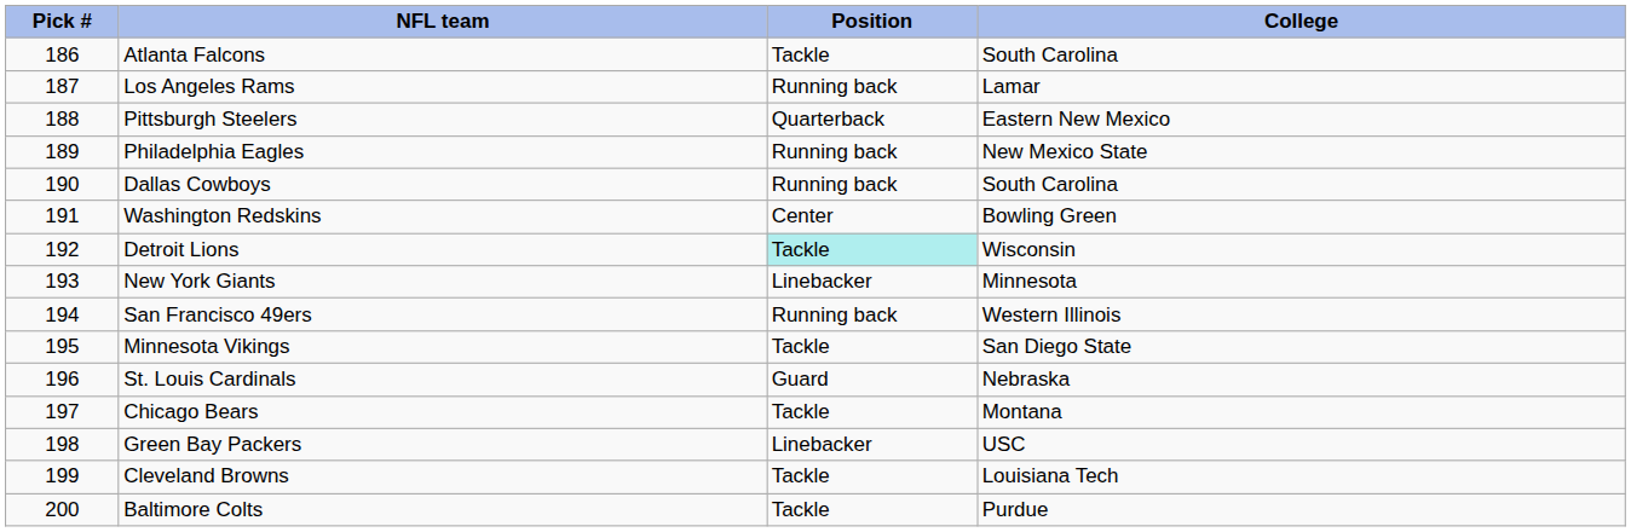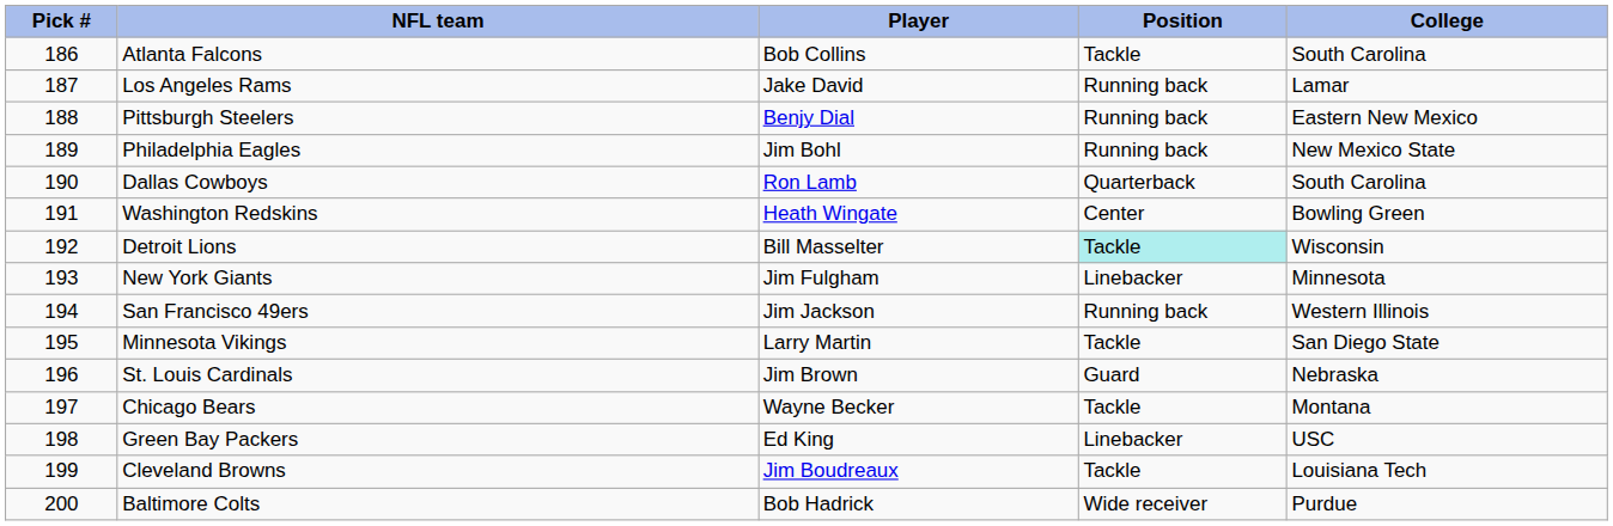 <table class="wikitable sortable sortable" style="width: 100%">
 <tr>
 <th style="background:#A8BDEC;" width=7%>Pick #</th>
 <th width=40% style="background:#A8BDEC;">NFL team</th>
+<th width=20% style="background:#A8BDEC;">Player</th>
 <th width=13% style="background:#A8BDEC;">Position</th>
 <th style="background:#A8BDEC;">College</th>
 </tr>
 <tr>
 <td align=center>186</td>
 <td>Atlanta Falcons</td>
+<td>Bob Collins</td>
 <td>Tackle</td>
 <td>South Carolina</td>
 </tr>
 <tr>
 <td align=center>187</td>
 <td>Los Angeles Rams</td>
+<td>Jake David</td>
 <td>Running back</td>
 <td>Lamar</td>
 </tr>
 <tr>
 <td align=center>188</td>
 <td>Pittsburgh Steelers</td>
-<td>Quarterback</td>
+<td><a href='#'>Benjy Dial</a></td>
+<td>Running back</td>
 <td>Eastern New Mexico</td>
 </tr>
 <tr>
 <td align=center>189</td>
 <td>Philadelphia Eagles</td>
+<td>Jim Bohl</td>
 <td>Running back</td>
 <td>New Mexico State</td>
 </tr>
 <tr>
 <td align=center>190</td>
 <td>Dallas Cowboys</td>
-<td>Running back</td>
+<td><a href='#'>Ron Lamb</a></td>
+<td>Quarterback</td>
 <td>South Carolina</td>
 </tr>
 <tr>
 <td align=center>191</td>
 <td>Washington Redskins</td>
+<td><a href='#'>Heath Wingate</a></td>
 <td>Center</td>
 <td>Bowling Green</td>
 </tr>
 <tr>
 <td align=center>192</td>
 <td>Detroit Lions</td>
+<td>Bill Masselter</td>
 <td style="background: paleturquoise;">Tackle</td>
 <td>Wisconsin</td>
 </tr>
 <tr>
 <td align=center>193</td>
 <td>New York Giants</td>
+<td>Jim Fulgham</td>
 <td>Linebacker</td>
 <td>Minnesota</td>
 </tr>
 <tr>
 <td align=center>194</td>
 <td>San Francisco 49ers</td>
+<td>Jim Jackson</td>
 <td>Running back</td>
 <td>Western Illinois</td>
 </tr>
 <tr>
 <td align=center>195</td>
 <td>Minnesota Vikings</td>
+<td>Larry Martin</td>
 <td>Tackle</td>
 <td>San Diego State</td>
 </tr>
 <tr>
 <td align=center>196</td>
 <td>St. Louis Cardinals</td>
+<td>Jim Brown</td>
 <td>Guard</td>
 <td>Nebraska</td>
 </tr>
 <tr>
 <td align=center>197</td>
 <td>Chicago Bears</td>
+<td>Wayne Becker</td>
 <td>Tackle</td>
 <td>Montana</td>
 </tr>
 <tr>
 <td align=center>198</td>
 <td>Green Bay Packers</td>
+<td>Ed King</td>
 <td>Linebacker</td>
 <td>USC</td>
 </tr>
 <tr>
 <td align=center>199</td>
 <td>Cleveland Browns</td>
+<td><a href='#'>Jim Boudreaux</a></td>
 <td>Tackle</td>
 <td>Louisiana Tech</td>
 </tr>
 <tr>
 <td align=center>200</td>
 <td>Baltimore Colts</td>
-<td>Tackle</td>
+<td>Bob Hadrick</td>
+<td>Wide receiver</td>
 <td>Purdue</td>
 </tr>
 </table>
